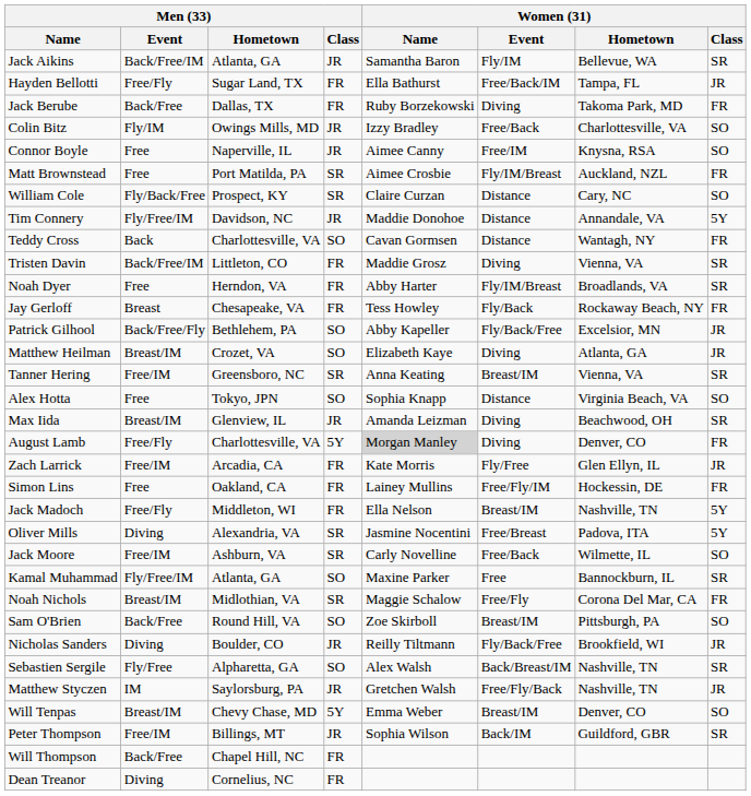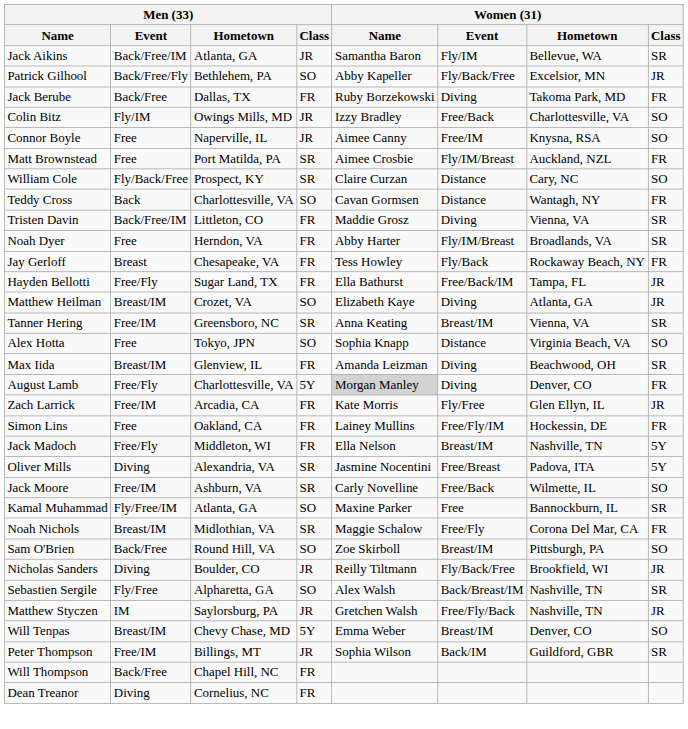 <table class="wikitable">
 <tr>
 <th colspan="4"><strong>Men</strong> (33)</th>
 <th colspan="4"><strong>Women</strong> (31)</th>
 </tr>
 <tr>
 <th><strong>Name</strong></th>
 <th><strong>Event</strong></th>
 <th><strong>Hometown</strong></th>
 <th><strong>Class</strong></th>
 <th><strong>Name</strong></th>
 <th><strong>Event</strong></th>
 <th><strong>Hometown</strong></th>
 <th><strong>Class</strong></th>
 </tr>
 <tr>
 <td> Jack Aikins</td>
 <td>Back/Free/IM</td>
 <td>Atlanta, GA</td>
 <td>JR</td>
 <td> Samantha Baron</td>
 <td>Fly/IM</td>
 <td>Bellevue, WA</td>
 <td>SR</td>
 </tr>
 <tr>
-<td> Hayden Bellotti</td>
-<td>Free/Fly</td>
-<td>Sugar Land, TX</td>
-<td>FR</td>
-<td> Ella Bathurst</td>
-<td>Free/Back/IM</td>
-<td>Tampa, FL</td>
+<td> Patrick Gilhool</td>
+<td>Back/Free/Fly</td>
+<td>Bethlehem, PA</td>
+<td>SO</td>
+<td> Abby Kapeller</td>
+<td>Fly/Back/Free</td>
+<td>Excelsior, MN</td>
 <td>JR</td>
 </tr>
 <tr>
 <td> Jack Berube</td>
 <td>Back/Free</td>
 <td>Dallas, TX</td>
 <td>FR</td>
 <td> Ruby Borzekowski</td>
 <td>Diving</td>
 <td>Takoma Park, MD</td>
 <td>FR</td>
 </tr>
 <tr>
 <td> Colin Bitz</td>
 <td>Fly/IM</td>
 <td>Owings Mills, MD</td>
 <td>JR</td>
 <td> Izzy Bradley</td>
 <td>Free/Back</td>
 <td>Charlottesville, VA</td>
 <td>SO</td>
 </tr>
 <tr>
 <td> Connor Boyle</td>
 <td>Free</td>
 <td>Naperville, IL</td>
 <td>JR</td>
 <td> Aimee Canny</td>
 <td>Free/IM</td>
 <td>Knysna, RSA</td>
 <td>SO</td>
 </tr>
 <tr>
 <td> Matt Brownstead</td>
 <td>Free</td>
 <td>Port Matilda, PA</td>
 <td>SR</td>
 <td> Aimee Crosbie</td>
 <td>Fly/IM/Breast</td>
 <td>Auckland, NZL</td>
 <td>FR</td>
 </tr>
 <tr>
 <td> William Cole</td>
 <td>Fly/Back/Free</td>
 <td>Prospect, KY</td>
 <td>SR</td>
 <td> Claire Curzan</td>
 <td>Distance</td>
 <td>Cary, NC</td>
 <td>SO</td>
 </tr>
 <tr>
-<td> Tim Connery</td>
-<td>Fly/Free/IM</td>
-<td>Davidson, NC</td>
-<td>JR</td>
-<td> Maddie Donohoe</td>
-<td>Distance</td>
-<td>Annandale, VA</td>
-<td>5Y</td>
-</tr>
-<tr>
 <td> Teddy Cross</td>
 <td>Back</td>
 <td>Charlottesville, VA</td>
 <td>SO</td>
 <td> Cavan Gormsen</td>
 <td>Distance</td>
 <td>Wantagh, NY</td>
 <td>FR</td>
 </tr>
 <tr>
 <td> Tristen Davin</td>
 <td>Back/Free/IM</td>
 <td>Littleton, CO</td>
 <td>FR</td>
 <td> Maddie Grosz</td>
 <td>Diving</td>
 <td>Vienna, VA</td>
 <td>SR</td>
 </tr>
 <tr>
 <td> Noah Dyer</td>
 <td>Free</td>
 <td>Herndon, VA</td>
 <td>FR</td>
 <td> Abby Harter</td>
 <td>Fly/IM/Breast</td>
 <td>Broadlands, VA</td>
 <td>SR</td>
 </tr>
 <tr>
 <td> Jay Gerloff</td>
 <td>Breast</td>
 <td>Chesapeake, VA</td>
 <td>FR</td>
 <td> Tess Howley</td>
 <td>Fly/Back</td>
 <td>Rockaway Beach, NY</td>
 <td>FR</td>
 </tr>
 <tr>
-<td> Patrick Gilhool</td>
-<td>Back/Free/Fly</td>
-<td>Bethlehem, PA</td>
-<td>SO</td>
-<td> Abby Kapeller</td>
-<td>Fly/Back/Free</td>
-<td>Excelsior, MN</td>
+<td> Hayden Bellotti</td>
+<td>Free/Fly</td>
+<td>Sugar Land, TX</td>
+<td>FR</td>
+<td> Ella Bathurst</td>
+<td>Free/Back/IM</td>
+<td>Tampa, FL</td>
 <td>JR</td>
 </tr>
 <tr>
 <td> Matthew Heilman</td>
 <td>Breast/IM</td>
 <td>Crozet, VA</td>
 <td>SO</td>
 <td> Elizabeth Kaye</td>
 <td>Diving</td>
 <td>Atlanta, GA</td>
 <td>JR</td>
 </tr>
 <tr>
 <td> Tanner Hering</td>
 <td>Free/IM</td>
 <td>Greensboro, NC</td>
 <td>SR</td>
 <td> Anna Keating</td>
 <td>Breast/IM</td>
 <td>Vienna, VA</td>
 <td>SR</td>
 </tr>
 <tr>
 <td> Alex Hotta</td>
 <td>Free</td>
 <td>Tokyo, JPN</td>
 <td>SO</td>
 <td> Sophia Knapp</td>
 <td>Distance</td>
 <td>Virginia Beach, VA</td>
 <td>SO</td>
 </tr>
 <tr>
 <td> Max Iida</td>
 <td>Breast/IM</td>
 <td>Glenview, IL</td>
-<td>JR</td>
+<td>FR</td>
 <td> Amanda Leizman</td>
 <td>Diving</td>
 <td>Beachwood, OH</td>
 <td>SR</td>
 </tr>
 <tr>
 <td> August Lamb</td>
 <td>Free/Fly</td>
 <td>Charlottesville, VA</td>
 <td>5Y</td>
 <td style="background: lightgrey;"> Morgan Manley</td>
 <td>Diving</td>
 <td>Denver, CO</td>
 <td>FR</td>
 </tr>
 <tr>
 <td> Zach Larrick</td>
 <td>Free/IM</td>
 <td>Arcadia, CA</td>
 <td>FR</td>
 <td> Kate Morris</td>
 <td>Fly/Free</td>
 <td>Glen Ellyn, IL</td>
 <td>JR</td>
 </tr>
 <tr>
 <td> Simon Lins</td>
 <td>Free</td>
 <td>Oakland, CA</td>
 <td>FR</td>
 <td> Lainey Mullins</td>
 <td>Free/Fly/IM</td>
 <td>Hockessin, DE</td>
 <td>FR</td>
 </tr>
 <tr>
 <td> Jack Madoch</td>
 <td>Free/Fly</td>
 <td>Middleton, WI</td>
 <td>FR</td>
 <td> Ella Nelson</td>
 <td>Breast/IM</td>
 <td>Nashville, TN</td>
 <td>5Y</td>
 </tr>
 <tr>
 <td> Oliver Mills</td>
 <td>Diving</td>
 <td>Alexandria, VA</td>
 <td>SR</td>
 <td> Jasmine Nocentini</td>
 <td>Free/Breast</td>
 <td>Padova, ITA</td>
 <td>5Y</td>
 </tr>
 <tr>
 <td> Jack Moore</td>
 <td>Free/IM</td>
 <td>Ashburn, VA</td>
 <td>SR</td>
 <td> Carly Novelline</td>
 <td>Free/Back</td>
 <td>Wilmette, IL</td>
 <td>SO</td>
 </tr>
 <tr>
 <td> Kamal Muhammad</td>
 <td>Fly/Free/IM</td>
 <td>Atlanta, GA</td>
 <td>SO</td>
 <td> Maxine Parker</td>
 <td>Free</td>
 <td>Bannockburn, IL</td>
 <td>SR</td>
 </tr>
 <tr>
 <td> Noah Nichols</td>
 <td>Breast/IM</td>
 <td>Midlothian, VA</td>
 <td>SR</td>
 <td> Maggie Schalow</td>
 <td>Free/Fly</td>
 <td>Corona Del Mar, CA</td>
 <td>FR</td>
 </tr>
 <tr>
 <td> Sam O'Brien</td>
 <td>Back/Free</td>
 <td>Round Hill, VA</td>
 <td>SO</td>
 <td> Zoe Skirboll</td>
 <td>Breast/IM</td>
 <td>Pittsburgh, PA</td>
 <td>SO</td>
 </tr>
 <tr>
 <td> Nicholas Sanders</td>
 <td>Diving</td>
 <td>Boulder, CO</td>
 <td>JR</td>
 <td> Reilly Tiltmann</td>
 <td>Fly/Back/Free</td>
 <td>Brookfield, WI</td>
 <td>JR</td>
 </tr>
 <tr>
 <td> Sebastien Sergile</td>
 <td>Fly/Free</td>
 <td>Alpharetta, GA</td>
 <td>SO</td>
 <td> Alex Walsh</td>
 <td>Back/Breast/IM</td>
 <td>Nashville, TN</td>
 <td>SR</td>
 </tr>
 <tr>
 <td> Matthew Styczen</td>
 <td>IM</td>
 <td>Saylorsburg, PA</td>
 <td>JR</td>
 <td> Gretchen Walsh</td>
 <td>Free/Fly/Back</td>
 <td>Nashville, TN</td>
 <td>JR</td>
 </tr>
 <tr>
 <td> Will Tenpas</td>
 <td>Breast/IM</td>
 <td>Chevy Chase, MD</td>
 <td>5Y</td>
 <td> Emma Weber</td>
 <td>Breast/IM</td>
 <td>Denver, CO</td>
 <td>SO</td>
 </tr>
 <tr>
 <td> Peter Thompson</td>
 <td>Free/IM</td>
 <td>Billings, MT</td>
 <td>JR</td>
 <td> Sophia Wilson</td>
 <td>Back/IM</td>
 <td>Guildford, GBR</td>
 <td>SR</td>
 </tr>
 <tr>
 <td> Will Thompson</td>
 <td>Back/Free</td>
 <td>Chapel Hill, NC</td>
 <td>FR</td>
 <td></td>
 <td></td>
 <td></td>
 <td></td>
 </tr>
 <tr>
 <td> Dean Treanor</td>
 <td>Diving</td>
 <td>Cornelius, NC</td>
 <td>FR</td>
 <td></td>
 <td></td>
 <td></td>
 <td></td>
 </tr>
 </table>
